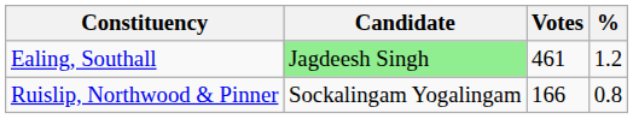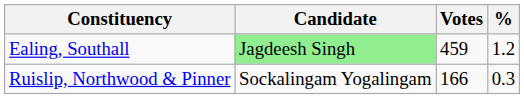 <table class="wikitable">
 <tr>
 <th>Constituency</th>
 <th>Candidate</th>
 <th>Votes</th>
 <th>%</th>
 </tr>
 <tr>
 <td><a href='#'>Ealing, Southall</a></td>
 <td style="background: lightgreen;">Jagdeesh Singh</td>
-<td>461</td>
+<td>459</td>
 <td>1.2</td>
 </tr>
 <tr>
 <td><a href='#'>Ruislip, Northwood & Pinner</a></td>
 <td>Sockalingam Yogalingam</td>
 <td>166</td>
-<td>0.8</td>
+<td>0.3</td>
 </tr>
 </table>
